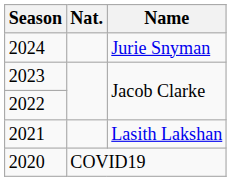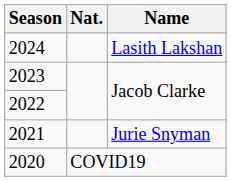 <table class="wikitable defaultcenter col3left">
 <tr>
 <th>Season</th>
 <th>Nat.</th>
 <th>Name</th>
 </tr>
 <tr>
 <td>2024</td>
 <td></td>
-<td><a href='#'>Jurie Snyman</a></td>
+<td><a href='#'>Lasith Lakshan</a></td>
 </tr>
 <tr>
 <td>2023</td>
 <td rowspan="2"></td>
 <td rowspan="2">Jacob Clarke</td>
 </tr>
 <tr>
 <td>2022</td>
 </tr>
 <tr>
 <td>2021</td>
 <td></td>
-<td><a href='#'>Lasith Lakshan</a></td>
+<td><a href='#'>Jurie Snyman</a></td>
 </tr>
 <tr>
 <td>2020</td>
 <td colspan="2">COVID19</td>
 </tr>
 </table>
